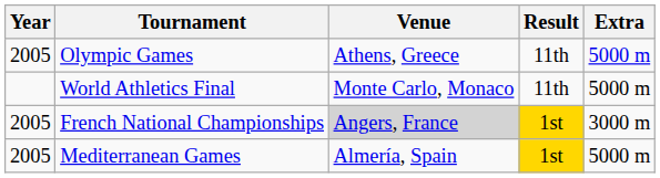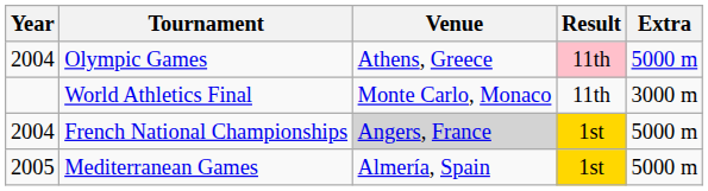 <table class="wikitable" style="font-size: 95%;">
 <tr>
 <th>Year</th>
 <th>Tournament</th>
 <th>Venue</th>
 <th>Result</th>
 <th>Extra</th>
 </tr>
 <tr>
-<td>2005</td>
+<td>2004</td>
 <td><a href='#'>Olympic Games</a></td>
 <td><a href='#'>Athens</a>, <a href='#'>Greece</a></td>
-<td align="center">11th</td>
+<td align="center" style="background: pink;">11th</td>
 <td><a href='#'>5000 m</a></td>
 </tr>
 <tr>
 <td></td>
 <td><a href='#'>World Athletics Final</a></td>
 <td><a href='#'>Monte Carlo</a>, <a href='#'>Monaco</a></td>
 <td align="center">11th</td>
-<td>5000 m</td>
+<td>3000 m</td>
 </tr>
 <tr>
-<td>2005</td>
+<td>2004</td>
 <td><a href='#'>French National Championships</a></td>
 <td style="background: lightgrey;"><a href='#'>Angers</a>, <a href='#'>France</a></td>
 <td bgcolor="gold" align="center">1st</td>
-<td>3000 m</td>
+<td>5000 m</td>
 </tr>
 <tr>
 <td>2005</td>
 <td><a href='#'>Mediterranean Games</a></td>
 <td><a href='#'>Almería</a>, <a href='#'>Spain</a></td>
 <td bgcolor="gold" align="center">1st</td>
 <td>5000 m</td>
 </tr>
 </table>
